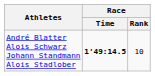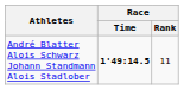 <table class="wikitable" border="1" style="font-size:90%">
 <tr>
 <th rowspan=2>Athletes</th>
 <th colspan=2>Race</th>
 </tr>
 <tr>
 <th>Time</th>
 <th>Rank</th>
 </tr>
 <tr>
 <td><a href='#'>André Blatter</a><br><a href='#'>Alois Schwarz</a><br><a href='#'>Johann Standmann</a><br><a href='#'>Alois Stadlober</a></td>
 <td align=center><strong>1'49:14.5</strong></td>
-<td align=center>10</td>
+<td align=center>11</td>
 </tr>
 </table>
